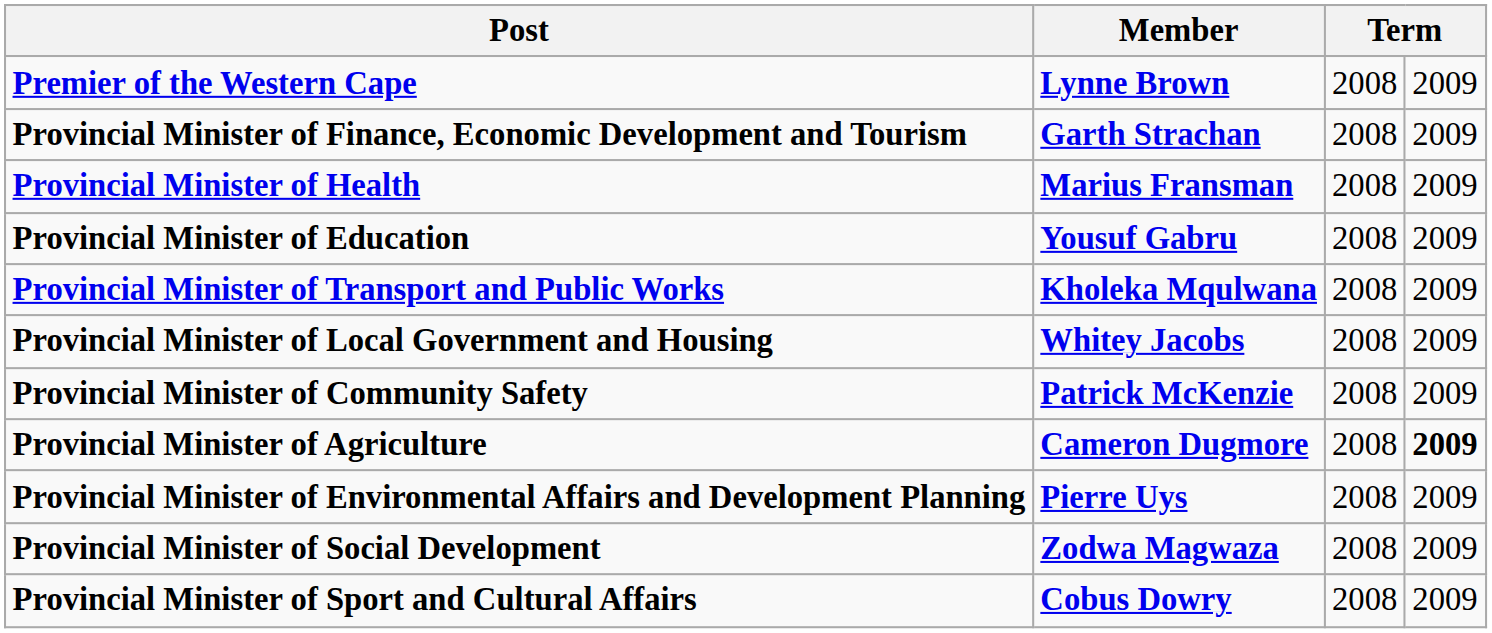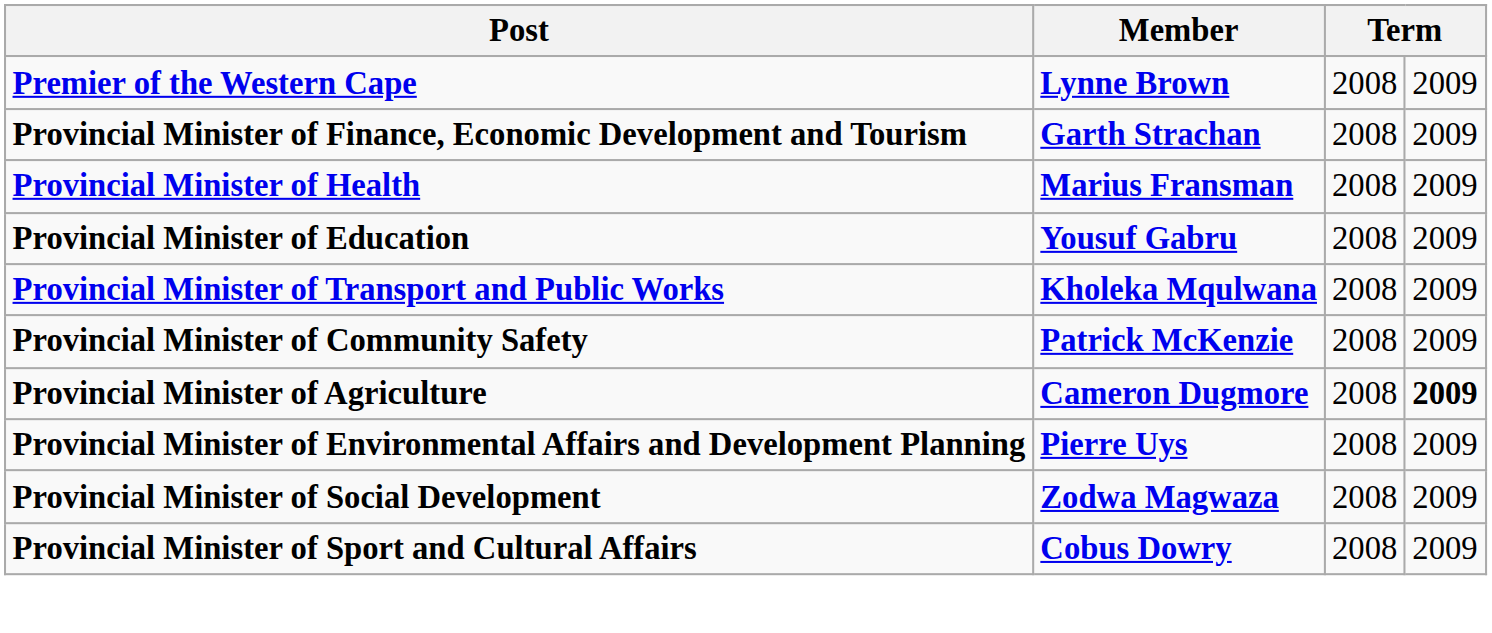 <table class="wikitable">
 <tr>
 <th>Post</th>
 <th>Member</th>
 <th colspan="2">Term</th>
 </tr>
 <tr>
 <td><strong><a href='#'>Premier of the Western Cape</a></strong></td>
 <td><strong><a href='#'>Lynne Brown</a></strong></td>
 <td>2008</td>
 <td>2009</td>
 </tr>
 <tr>
 <td><strong>Provincial Minister of Finance, Economic Development and Tourism</strong></td>
 <td><strong><a href='#'>Garth Strachan</a></strong></td>
 <td>2008</td>
 <td>2009</td>
 </tr>
 <tr>
 <td><a href='#'><strong>Provincial Minister of Health</strong></a></td>
 <td><strong><a href='#'>Marius Fransman</a></strong></td>
 <td>2008</td>
 <td>2009</td>
 </tr>
 <tr>
 <td><strong>Provincial Minister of Education</strong></td>
 <td><strong><a href='#'>Yousuf Gabru</a></strong></td>
 <td>2008</td>
 <td>2009</td>
 </tr>
 <tr>
 <td><a href='#'><strong>Provincial Minister of Transport and Public Works</strong></a></td>
 <td><strong><a href='#'>Kholeka Mqulwana</a></strong></td>
 <td>2008</td>
 <td>2009</td>
 </tr>
 <tr>
-<td><strong>Provincial Minister of Local Government and Housing</strong></td>
-<td><strong><a href='#'>Whitey Jacobs</a></strong></td>
-<td>2008</td>
-<td>2009</td>
-</tr>
-<tr>
 <td><strong>Provincial Minister of Community Safety</strong></td>
 <td><strong><a href='#'>Patrick McKenzie</a></strong></td>
 <td>2008</td>
 <td>2009</td>
 </tr>
 <tr>
 <td><strong>Provincial Minister of Agriculture</strong></td>
 <td><strong><a href='#'>Cameron Dugmore</a></strong></td>
 <td>2008</td>
 <td><strong>2009</strong></td>
 </tr>
 <tr>
 <td><strong>Provincial Minister of Environmental Affairs and Development Planning</strong></td>
 <td><strong><a href='#'>Pierre Uys</a></strong></td>
 <td>2008</td>
 <td>2009</td>
 </tr>
 <tr>
 <td><strong>Provincial Minister of Social Development</strong></td>
 <td><strong><a href='#'>Zodwa Magwaza</a></strong></td>
 <td>2008</td>
 <td>2009</td>
 </tr>
 <tr>
 <td><strong>Provincial Minister of Sport and Cultural Affairs</strong></td>
 <td><strong><a href='#'>Cobus Dowry</a></strong></td>
 <td>2008</td>
 <td>2009</td>
 </tr>
 </table>
